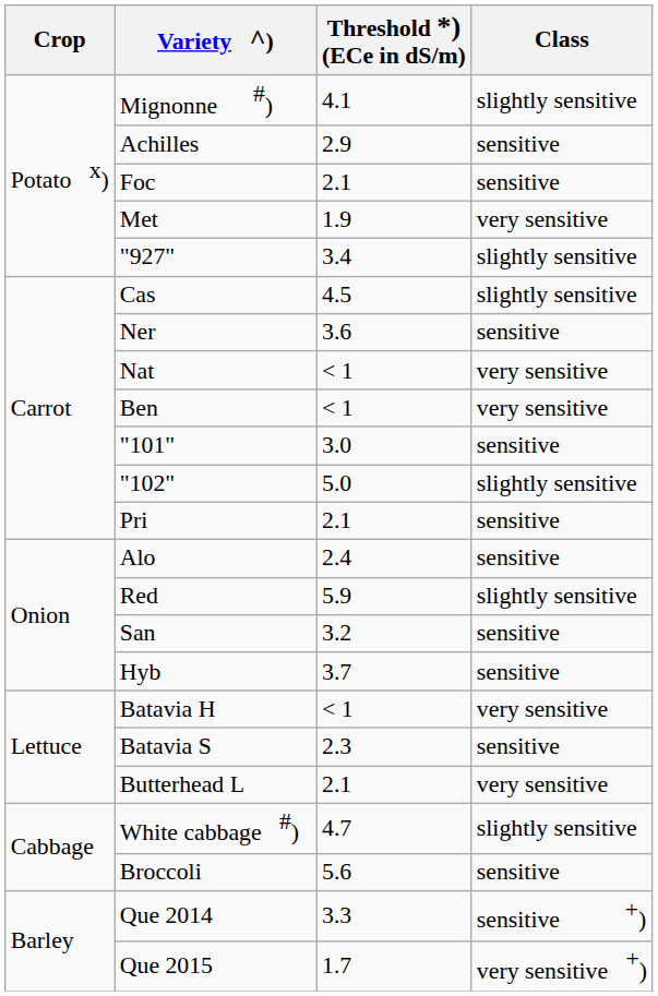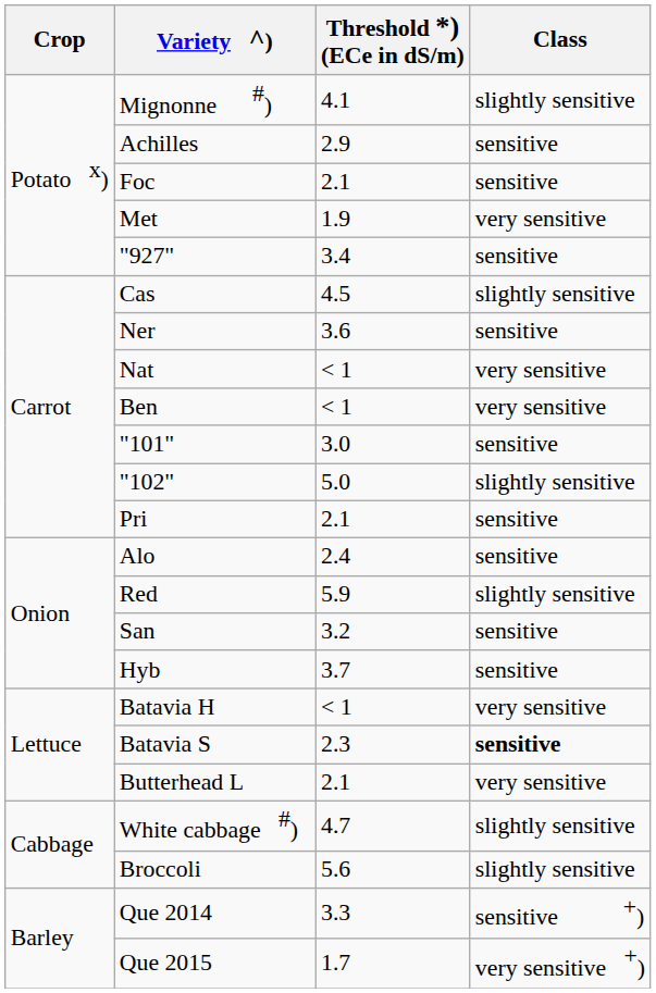 <table class="wikitable sortable">
 <tr>
 <th>Crop</th>
 <th><a href='#'>Variety</a>   <big>^</big>)</th>
 <th>Threshold <big>*)</big> <br> (ECe in dS/m)</th>
 <th>Class</th>
 </tr>
 <tr>
 <td rowspan="5">Potato   <big><sup>x</sup></big>)</td>
 <td>Mignonne      <big><sup>#</sup></big>)</td>
 <td>4.1</td>
 <td>slightly sensitive</td>
 </tr>
 <tr>
 <td>Achilles</td>
 <td>2.9</td>
 <td>sensitive</td>
 </tr>
 <tr>
 <td>Foc</td>
 <td>2.1</td>
 <td>sensitive</td>
 </tr>
 <tr>
 <td>Met</td>
 <td>1.9</td>
 <td>very sensitive</td>
 </tr>
 <tr>
 <td>"927"</td>
 <td>3.4</td>
-<td>slightly sensitive</td>
+<td>sensitive</td>
 </tr>
 <tr>
 <td rowspan="7">Carrot</td>
 <td>Cas</td>
 <td>4.5</td>
 <td>slightly sensitive</td>
 </tr>
 <tr>
 <td>Ner</td>
 <td>3.6</td>
 <td>sensitive</td>
 </tr>
 <tr>
 <td>Nat</td>
 <td>< 1</td>
 <td>very sensitive</td>
 </tr>
 <tr>
 <td>Ben</td>
 <td>< 1</td>
 <td>very sensitive</td>
 </tr>
 <tr>
 <td>"101"</td>
 <td>3.0</td>
 <td>sensitive</td>
 </tr>
 <tr>
 <td>"102"</td>
 <td>5.0</td>
 <td>slightly sensitive</td>
 </tr>
 <tr>
 <td>Pri</td>
 <td>2.1</td>
 <td>sensitive</td>
 </tr>
 <tr>
 <td rowspan="4">Onion</td>
 <td>Alo</td>
 <td>2.4</td>
 <td>sensitive</td>
 </tr>
 <tr>
 <td>Red</td>
 <td>5.9</td>
 <td>slightly sensitive</td>
 </tr>
 <tr>
 <td>San</td>
 <td>3.2</td>
 <td>sensitive</td>
 </tr>
 <tr>
 <td>Hyb</td>
 <td>3.7</td>
 <td>sensitive</td>
 </tr>
 <tr>
 <td rowspan="3">Lettuce</td>
 <td>Batavia H</td>
 <td>< 1</td>
 <td>very sensitive</td>
 </tr>
 <tr>
 <td>Batavia S</td>
 <td>2.3</td>
-<td>sensitive</td>
+<td><strong>sensitive</strong></td>
 </tr>
 <tr>
 <td>Butterhead L</td>
 <td>2.1</td>
 <td>very sensitive</td>
 </tr>
 <tr>
 <td rowspan="2">Cabbage  </td>
 <td>White cabbage   <big><sup>#</sup></big>)  </td>
 <td>4.7</td>
 <td>slightly sensitive</td>
 </tr>
 <tr>
 <td>Broccoli</td>
 <td>5.6</td>
-<td>sensitive</td>
+<td>slightly sensitive</td>
 </tr>
 <tr>
 <td rowspan="2">Barley</td>
 <td>Que 2014</td>
 <td>3.3</td>
 <td>sensitive           <big><sup>+</sup></big>)</td>
 </tr>
 <tr>
 <td>Que 2015</td>
 <td>1.7</td>
 <td>very sensitive   <big><sup>+</sup></big>)</td>
 </tr>
 </table>
